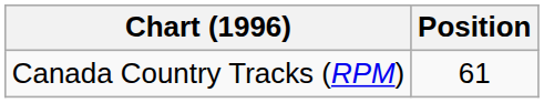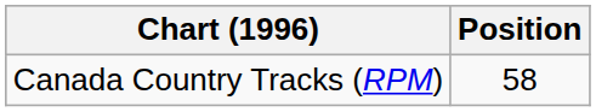 <table class="wikitable sortable">
 <tr>
 <th scope="col">Chart (1996)</th>
 <th scope="col">Position</th>
 </tr>
 <tr>
 <td>Canada Country Tracks (<em><a href='#'>RPM</a></em>)</td>
-<td align="center">61</td>
+<td align="center">58</td>
 </tr>
 </table>
